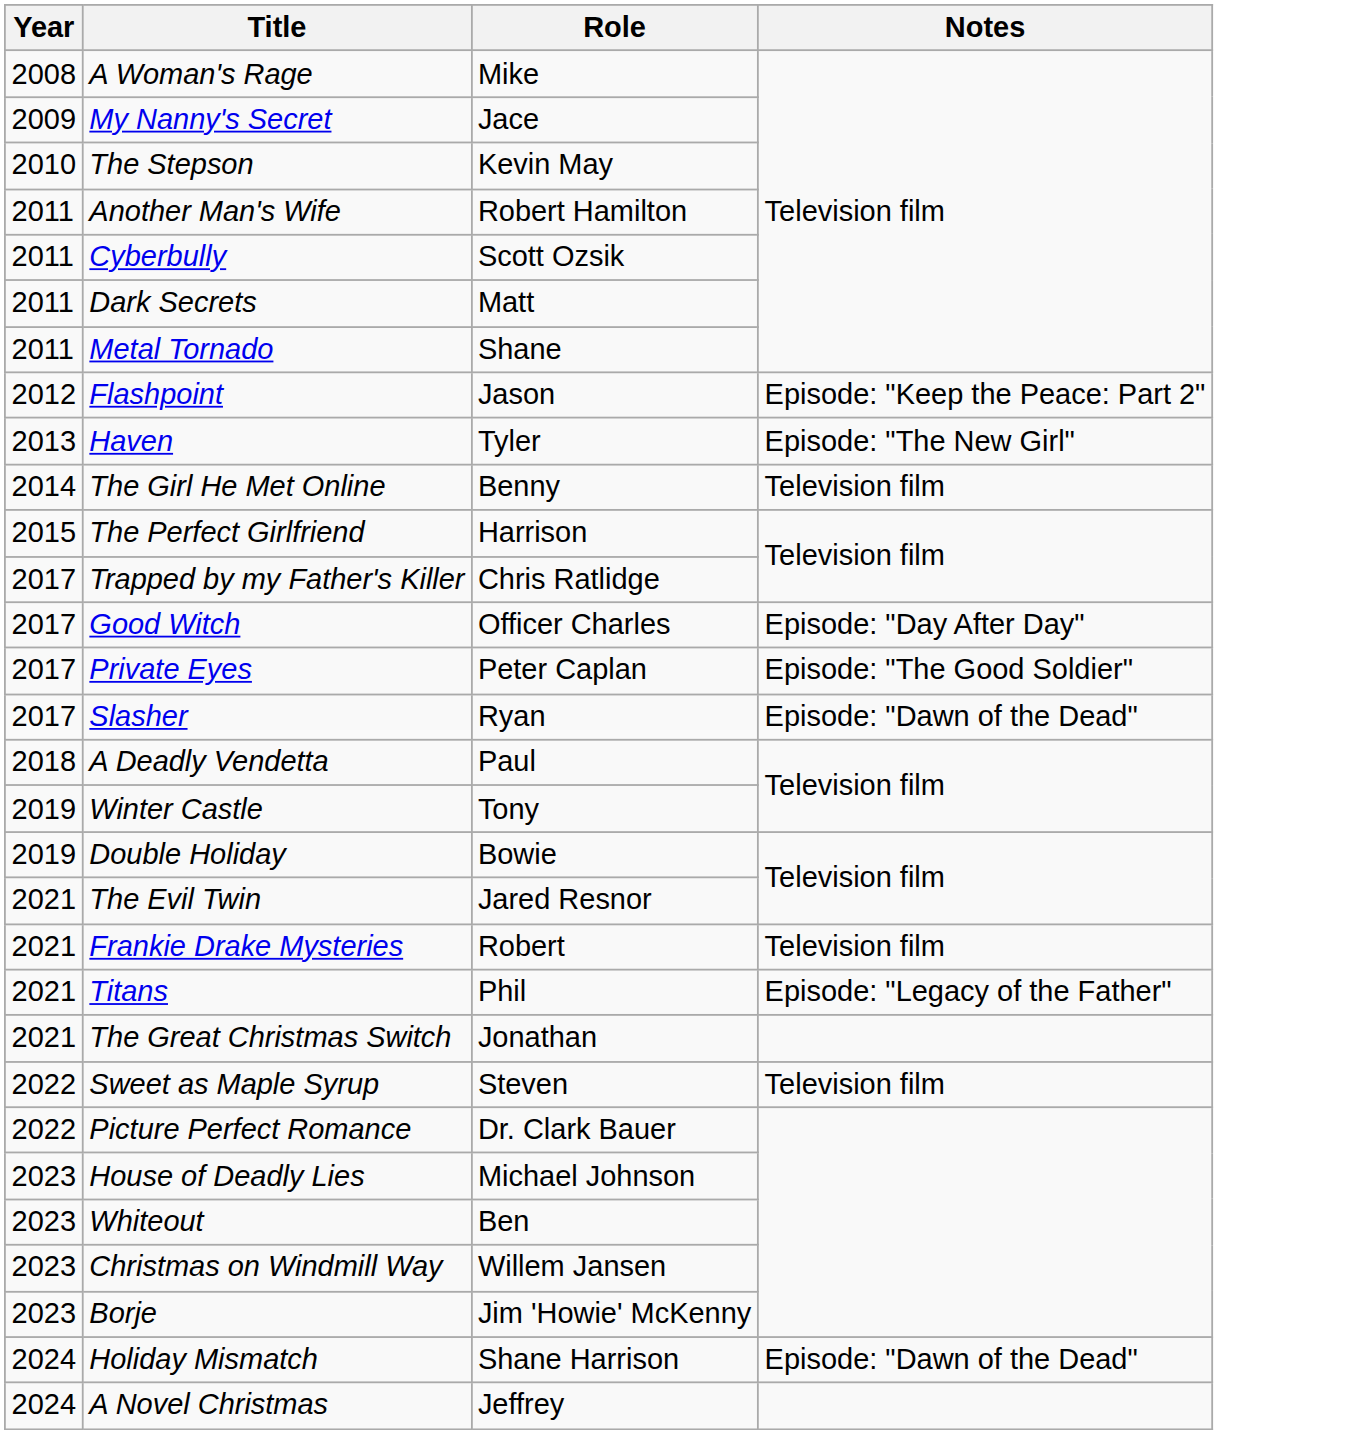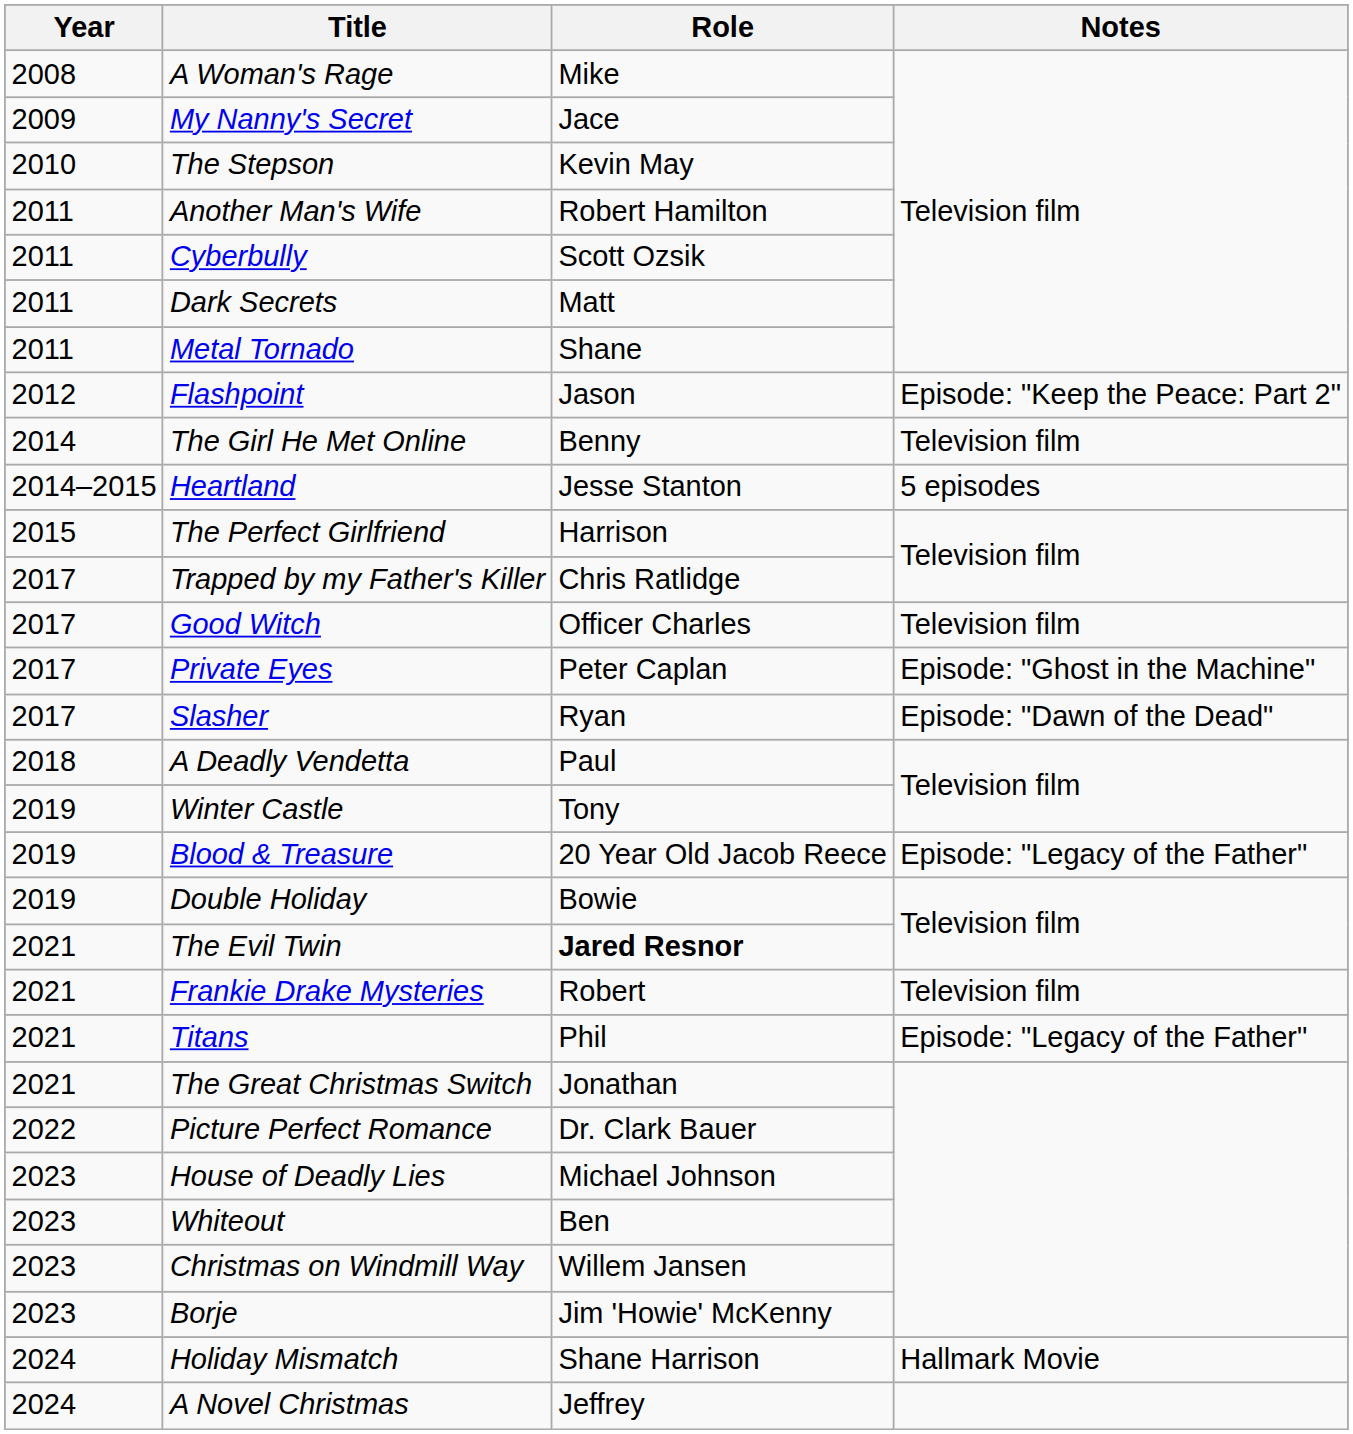 <table class="wikitable sortable">
 <tr>
 <th>Year</th>
 <th>Title</th>
 <th>Role</th>
 <th>Notes</th>
 </tr>
 <tr>
 <td>2008</td>
 <td><em>A Woman's Rage</em></td>
 <td>Mike</td>
 <td rowspan="7">Television film</td>
 </tr>
 <tr>
 <td>2009</td>
 <td><em><a href='#'>My Nanny's Secret</a></em></td>
 <td>Jace</td>
 </tr>
 <tr>
 <td>2010</td>
 <td><em>The Stepson</em></td>
 <td>Kevin May</td>
 </tr>
 <tr>
 <td>2011</td>
 <td><em>Another Man's Wife</em></td>
 <td>Robert Hamilton</td>
 </tr>
 <tr>
 <td>2011</td>
 <td><a href='#'><em>Cyberbully</em></a></td>
 <td>Scott Ozsik</td>
 </tr>
 <tr>
 <td>2011</td>
 <td><em>Dark Secrets</em></td>
 <td>Matt</td>
 </tr>
 <tr>
 <td>2011</td>
 <td><em><a href='#'>Metal Tornado</a></em></td>
 <td>Shane</td>
 </tr>
 <tr>
 <td>2012</td>
 <td><a href='#'><em>Flashpoint</em></a></td>
 <td>Jason</td>
 <td>Episode: "Keep the Peace: Part 2"</td>
 </tr>
 <tr>
-<td>2013</td>
-<td><a href='#'><em>Haven</em></a></td>
-<td>Tyler</td>
-<td>Episode: "The New Girl"</td>
-</tr>
-<tr>
 <td>2014</td>
 <td><em>The Girl He Met Online</em></td>
 <td>Benny</td>
 <td>Television film</td>
+</tr>
+<tr>
+<td>2014–2015</td>
+<td><a href='#'><em>Heartland</em></a></td>
+<td>Jesse Stanton</td>
+<td>5 episodes</td>
 </tr>
 <tr>
 <td>2015</td>
 <td><em>The Perfect Girlfriend</em></td>
 <td>Harrison</td>
 <td rowspan="2">Television film</td>
 </tr>
 <tr>
 <td>2017</td>
 <td><em>Trapped by my Father's Killer</em></td>
 <td>Chris Ratlidge</td>
 </tr>
 <tr>
 <td>2017</td>
 <td><a href='#'><em>Good Witch</em></a></td>
 <td>Officer Charles</td>
-<td>Episode: "Day After Day"</td>
+<td>Television film</td>
 </tr>
 <tr>
 <td>2017</td>
 <td><a href='#'><em>Private Eyes</em></a></td>
 <td>Peter Caplan</td>
-<td>Episode: "The Good Soldier"</td>
+<td>Episode: "Ghost in the Machine"</td>
 </tr>
 <tr>
 <td>2017</td>
 <td><a href='#'><em>Slasher</em></a></td>
 <td>Ryan</td>
 <td>Episode: "Dawn of the Dead"</td>
 </tr>
 <tr>
 <td>2018</td>
 <td><em>A Deadly Vendetta</em></td>
 <td>Paul</td>
 <td rowspan="2">Television film</td>
 </tr>
 <tr>
 <td>2019</td>
 <td><em>Winter Castle</em></td>
 <td>Tony</td>
 </tr>
 <tr>
 <td>2019</td>
+<td><em><a href='#'>Blood & Treasure</a></em></td>
+<td>20 Year Old Jacob Reece</td>
+<td>Episode: "Legacy of the Father"</td>
+</tr>
+<tr>
+<td>2019</td>
 <td><em>Double Holiday</em></td>
 <td>Bowie</td>
 <td rowspan="2">Television film</td>
 </tr>
 <tr>
 <td>2021</td>
 <td><em>The Evil Twin</em></td>
-<td>Jared Resnor</td>
+<td><strong>Jared Resnor</strong></td>
 </tr>
 <tr>
 <td>2021</td>
 <td><em><a href='#'>Frankie Drake Mysteries</a></em></td>
 <td>Robert</td>
 <td>Television film</td>
 </tr>
 <tr>
 <td>2021</td>
 <td><a href='#'><em>Titans</em></a></td>
 <td>Phil</td>
 <td>Episode: "Legacy of the Father"</td>
 </tr>
 <tr>
 <td>2021</td>
 <td><em>The Great Christmas Switch</em></td>
 <td>Jonathan</td>
-</tr>
-<tr>
-<td>2022</td>
-<td><em>Sweet as Maple Syrup</em></td>
-<td>Steven</td>
-<td>Television film</td>
 </tr>
 <tr>
 <td>2022</td>
 <td><em>Picture Perfect Romance</em></td>
 <td>Dr. Clark Bauer</td>
 </tr>
 <tr>
 <td>2023</td>
 <td><em>House of Deadly Lies</em></td>
 <td>Michael Johnson</td>
 </tr>
 <tr>
 <td>2023</td>
 <td><em>Whiteout</em></td>
 <td>Ben</td>
 </tr>
 <tr>
 <td>2023</td>
 <td><em>Christmas on Windmill Way</em></td>
 <td>Willem Jansen</td>
 </tr>
 <tr>
 <td>2023</td>
 <td><em>Borje</em></td>
 <td>Jim 'Howie' McKenny</td>
 </tr>
 <tr>
 <td>2024</td>
 <td><em>Holiday Mismatch</em></td>
 <td>Shane Harrison</td>
-<td>Episode: "Dawn of the Dead"</td>
+<td>Hallmark Movie</td>
 </tr>
 <tr>
 <td>2024</td>
 <td><em>A Novel Christmas</em></td>
 <td>Jeffrey</td>
 </tr>
 </table>
